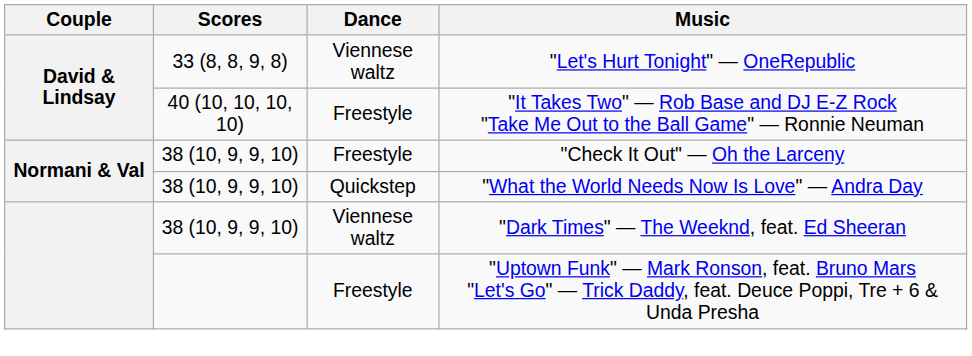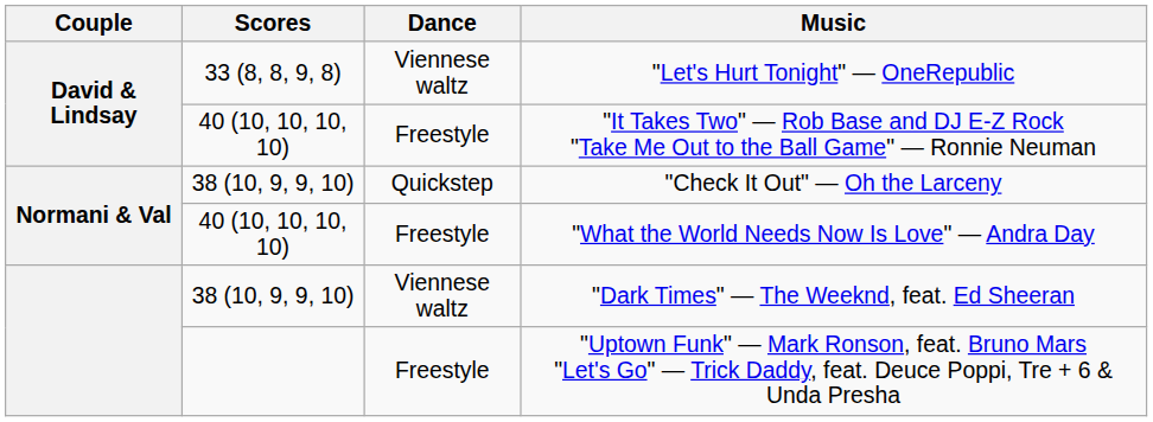 <table class="wikitable sortable" style="text-align:center; width:90%">
 <tr>
 <th scope="col">Couple</th>
 <th scope="col">Scores</th>
 <th scope="col" class="unsortable">Dance</th>
 <th scope="col" class="unsortable">Music</th>
 </tr>
 <tr>
 <th scope="row" rowspan=2>David & Lindsay</th>
 <td>33 (8, 8, 9, 8)</td>
 <td>Viennese waltz</td>
 <td>"<a href='#'>Let's Hurt Tonight</a>" — <a href='#'>OneRepublic</a></td>
 </tr>
 <tr>
 <td>40 (10, 10, 10, 10)</td>
 <td>Freestyle</td>
 <td>"<a href='#'>It Takes Two</a>" — <a href='#'>Rob Base and DJ E-Z Rock</a><br>"<a href='#'>Take Me Out to the Ball Game</a>" — Ronnie Neuman</td>
 </tr>
 <tr>
 <th scope="row" rowspan=2>Normani & Val</th>
 <td>38 (10, 9, 9, 10)</td>
-<td>Freestyle</td>
+<td>Quickstep</td>
 <td>"Check It Out" — <a href='#'>Oh the Larceny</a></td>
 </tr>
 <tr>
-<td>38 (10, 9, 9, 10)</td>
-<td>Quickstep</td>
+<td>40 (10, 10, 10, 10)</td>
+<td>Freestyle</td>
 <td>"<a href='#'>What the World Needs Now Is Love</a>" — <a href='#'>Andra Day</a></td>
 </tr>
 <tr>
 <th scope="row" rowspan=2></th>
 <td>38 (10, 9, 9, 10)</td>
 <td>Viennese waltz</td>
 <td>"<a href='#'>Dark Times</a>" — <a href='#'>The Weeknd</a>, feat. <a href='#'>Ed Sheeran</a></td>
 </tr>
 <tr>
 <td></td>
 <td>Freestyle</td>
 <td>"<a href='#'>Uptown Funk</a>" — <a href='#'>Mark Ronson</a>, feat. <a href='#'>Bruno Mars</a><br>"<a href='#'>Let's Go</a>" — <a href='#'>Trick Daddy</a>, feat. Deuce Poppi, Tre + 6 & Unda Presha</td>
 </tr>
 </table>
